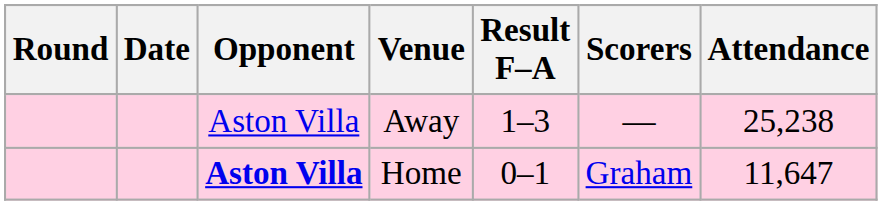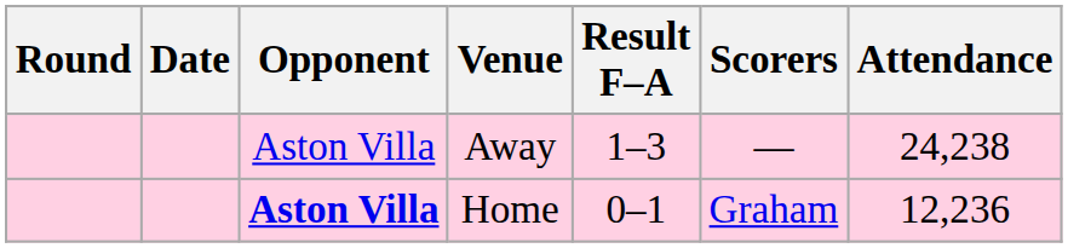 <table class="wikitable sortable" style="text-align:center;">
 <tr>
 <th>Round</th>
 <th>Date</th>
 <th>Opponent</th>
 <th>Venue</th>
 <th>Result<br>F–A</th>
 <th class=unsortable>Scorers</th>
 <th>Attendance</th>
 </tr>
 <tr bgcolor="#ffd0e3">
 <td></td>
 <td></td>
 <td><a href='#'>Aston Villa</a></td>
 <td>Away</td>
 <td>1–3</td>
 <td>—</td>
-<td>25,238</td>
+<td>24,238</td>
 </tr>
 <tr bgcolor="#ffd0e3">
 <td></td>
 <td></td>
 <td><strong><a href='#'>Aston Villa</a></strong></td>
 <td>Home</td>
 <td>0–1</td>
 <td><a href='#'>Graham</a></td>
-<td>11,647</td>
+<td>12,236</td>
 </tr>
 </table>
